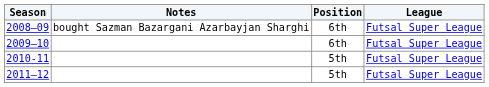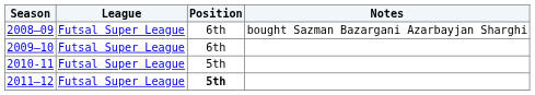 <table border="1" cellpadding="2" style="border-collapse:collapse; text-align:center; font-size:normal;">
 <tr style="background:#f0f6fa;">
 <th>Season</th>
+<th>League</th>
+<th>Position</th>
 <th>Notes</th>
-<th>Position</th>
-<th>League</th>
 </tr>
 <tr>
 <td><a href='#'>2008–09</a></td>
+<td><a href='#'>Futsal Super League</a></td>
+<td>6th</td>
 <td>bought Sazman Bazargani Azarbayjan Sharghi</td>
-<td>6th</td>
-<td><a href='#'>Futsal Super League</a></td>
 </tr>
 <tr>
 <td><a href='#'>2009–10</a></td>
+<td><a href='#'>Futsal Super League</a></td>
+<td>6th</td>
 <td></td>
-<td>6th</td>
-<td><a href='#'>Futsal Super League</a></td>
 </tr>
 <tr>
 <td><a href='#'>2010-11</a></td>
+<td><a href='#'>Futsal Super League</a></td>
+<td>5th</td>
 <td></td>
-<td>5th</td>
-<td><a href='#'>Futsal Super League</a></td>
 </tr>
 <tr>
 <td><a href='#'>2011–12</a></td>
+<td><a href='#'>Futsal Super League</a></td>
+<td><strong>5th</strong></td>
 <td></td>
-<td>5th</td>
-<td><a href='#'>Futsal Super League</a></td>
 </tr>
 </table>
